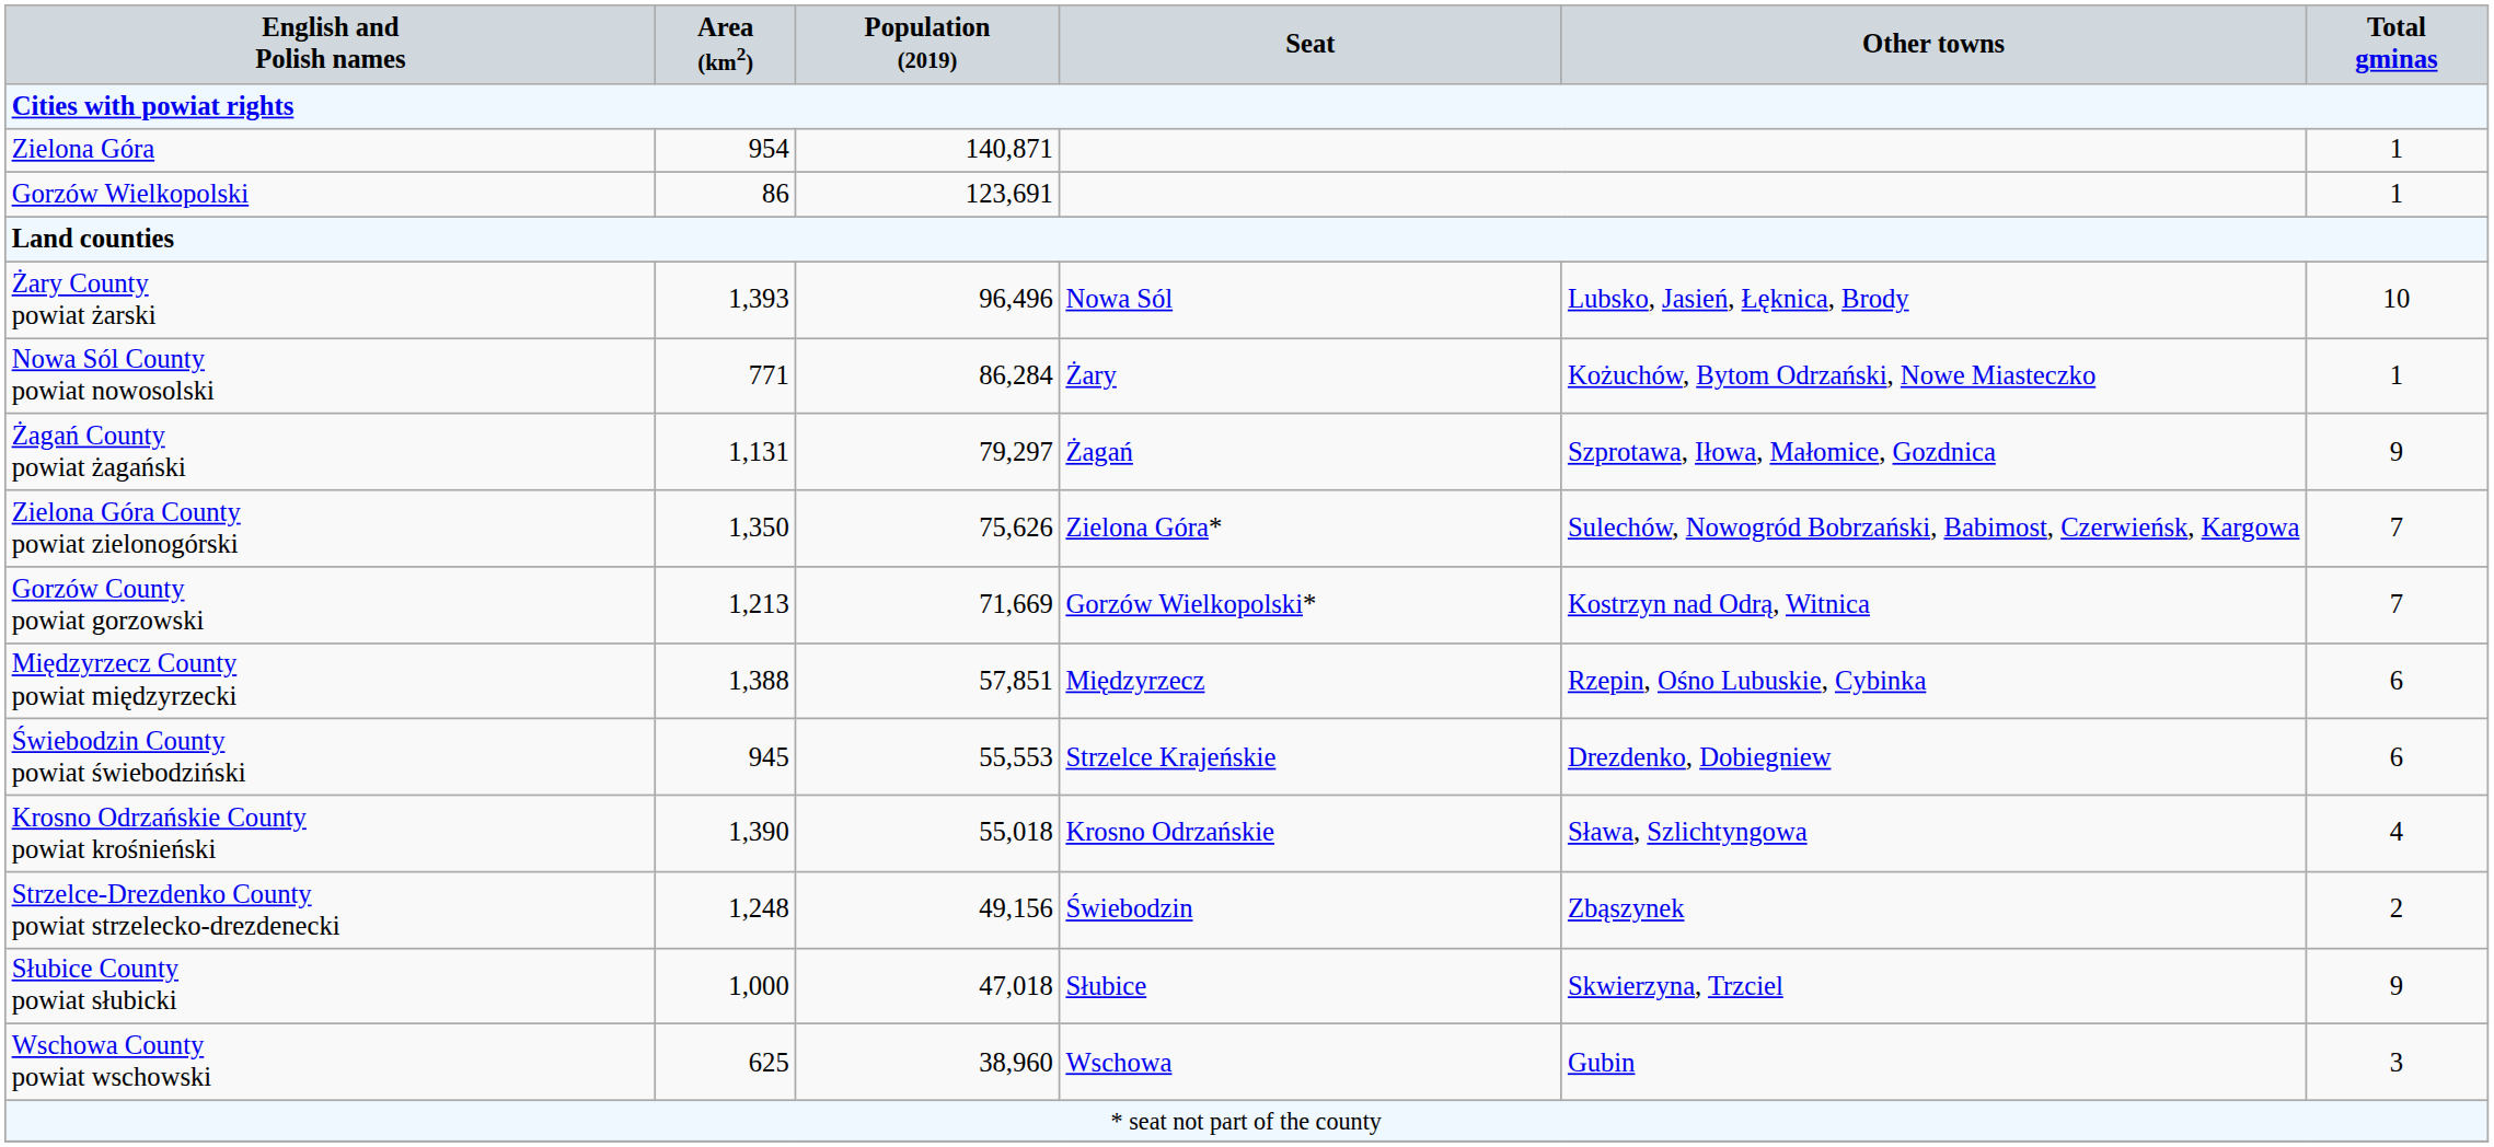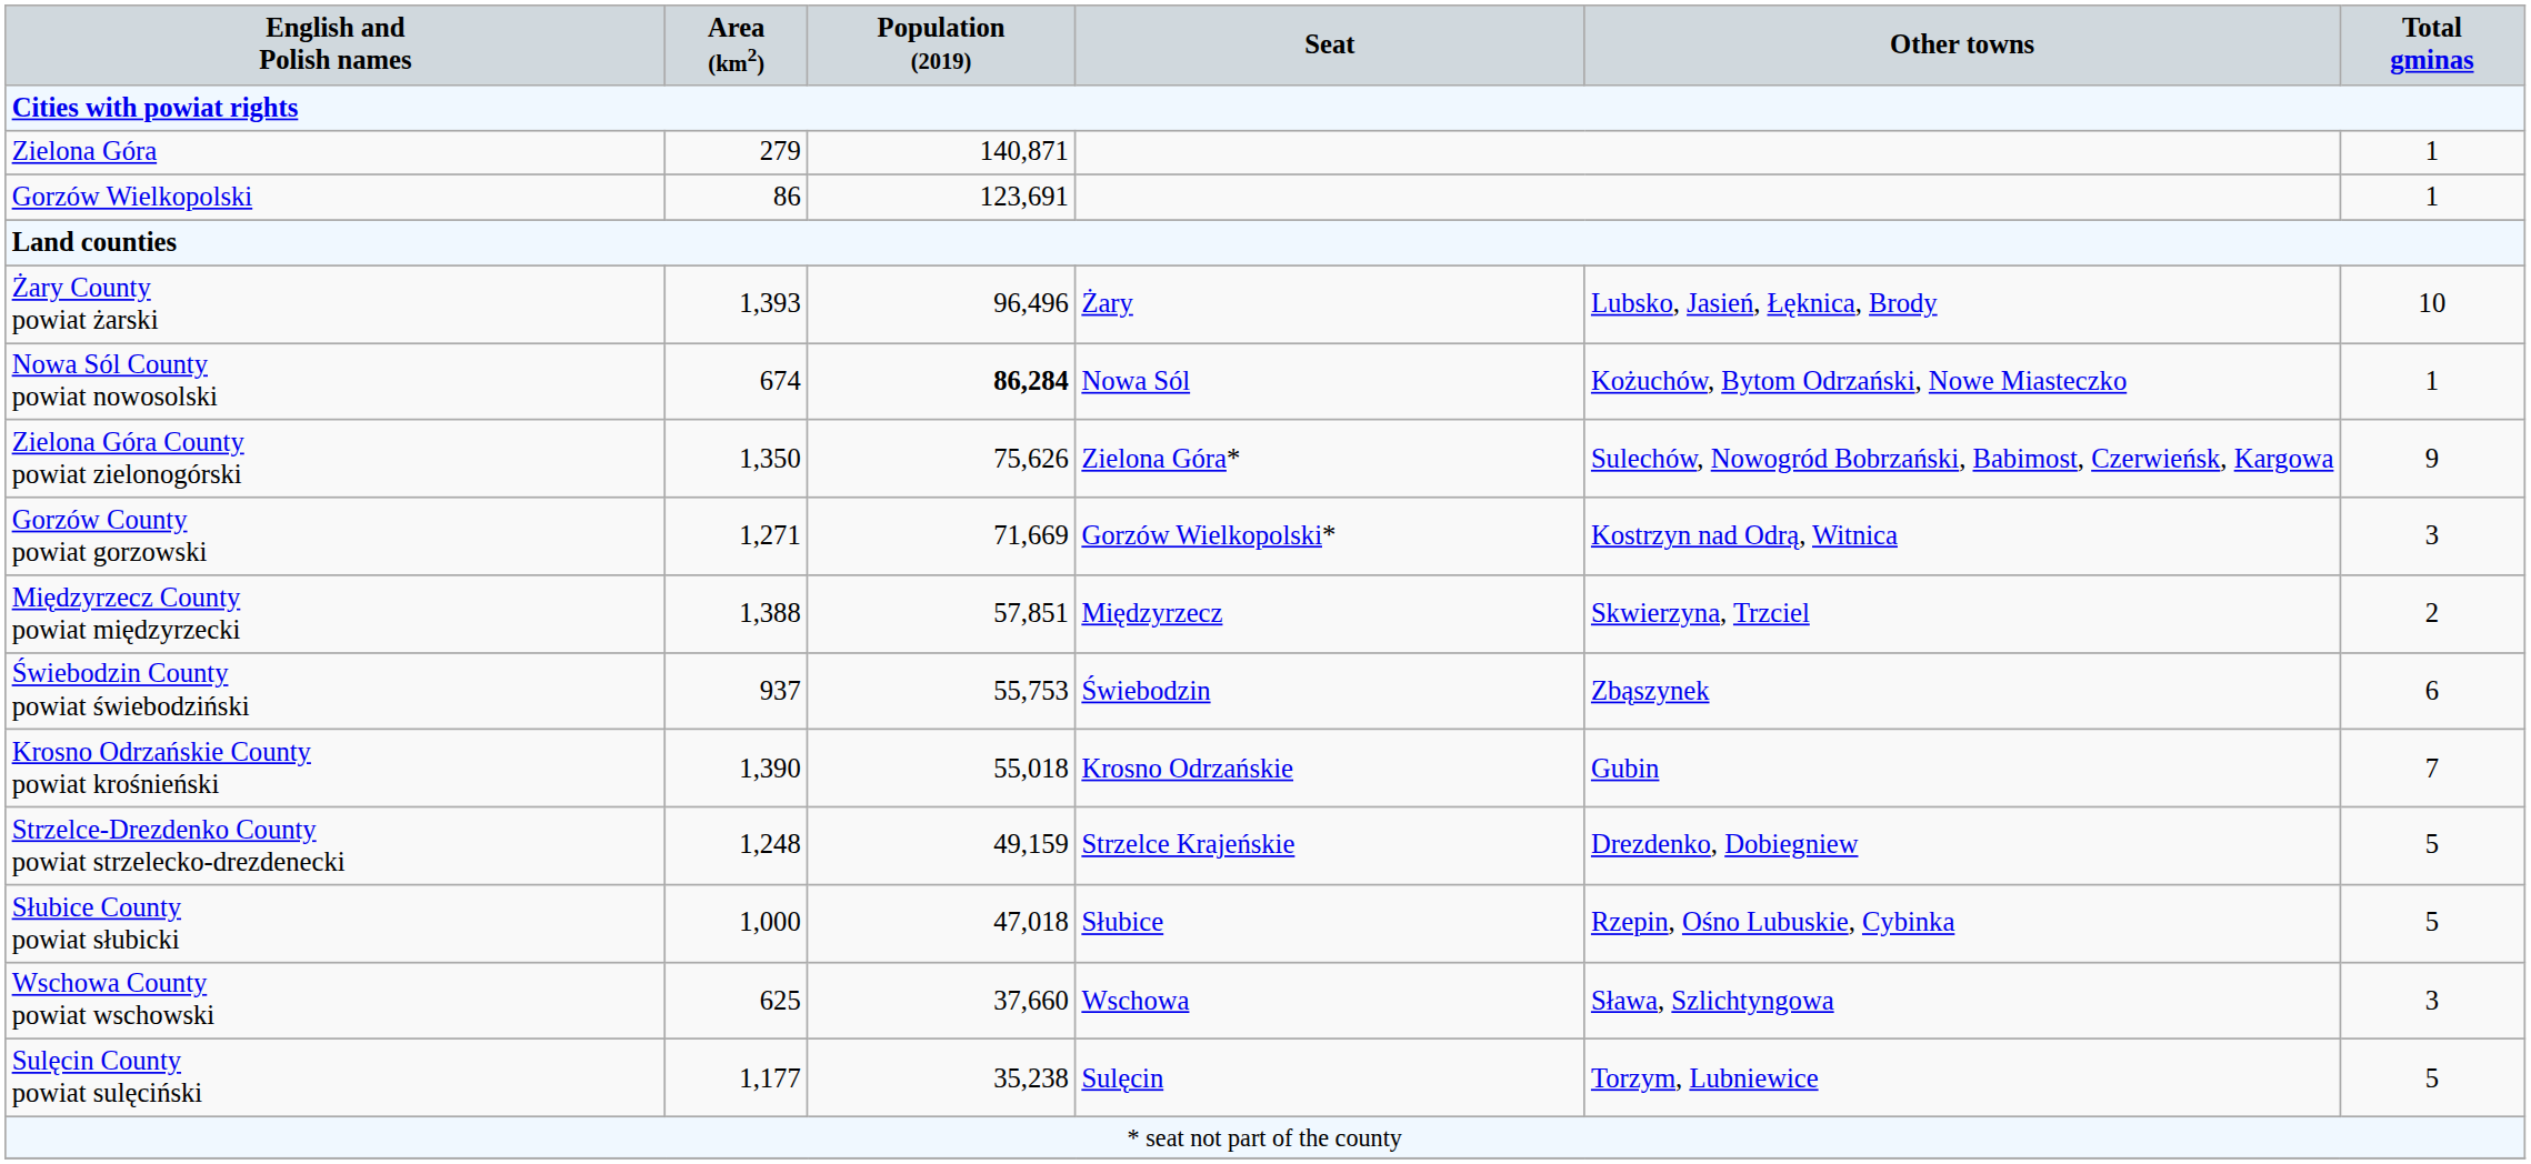 <table class="wikitable" style="font-size:90%">
 <tr bgcolor="D0D8DD">
 <td align="center"><strong>English and<br> Polish names</strong></td>
 <td align="center"><strong>Area<br> <small>(km<sup>2</sup>)</small></strong></td>
 <td align="center"><strong>Population<br> <small>(2019)</small></strong></td>
 <td align="center"><strong>Seat</strong></td>
 <td width="30%" align="center"><strong>Other towns</strong></td>
 <td align="center"><strong>Total<br> <a href='#'>gminas</a></strong></td>
 </tr>
 <tr bgcolor="F0F8FF">
 <td colspan=6><strong><a href='#'>Cities with powiat rights</a></strong></td>
 </tr>
 <tr>
 <td><a href='#'>Zielona Góra</a></td>
-<td align="right">954</td>
+<td align="right">279</td>
 <td align="right">140,871</td>
 <td colspan=2></td>
 <td align="center">1</td>
 </tr>
 <tr>
 <td><a href='#'>Gorzów Wielkopolski</a></td>
 <td align="right">86</td>
 <td align="right">123,691</td>
 <td colspan=2></td>
 <td align="center">1</td>
 </tr>
 <tr bgcolor="F0F8FF">
 <td colspan=6><strong>Land counties</strong></td>
 </tr>
 <tr>
 <td><a href='#'>Żary County</a><br> powiat żarski</td>
 <td align="right">1,393</td>
 <td align="right">96,496</td>
-<td><a href='#'>Nowa Sól</a></td>
+<td><a href='#'>Żary</a></td>
 <td><a href='#'>Lubsko</a>, <a href='#'>Jasień</a>, <a href='#'>Łęknica</a>, <a href='#'>Brody</a></td>
 <td align="center">10</td>
 </tr>
 <tr>
 <td><a href='#'>Nowa Sól County</a><br> powiat nowosolski</td>
-<td align="right">771</td>
-<td align="right">86,284</td>
-<td><a href='#'>Żary</a></td>
+<td align="right">674</td>
+<td align="right"><strong>86,284</strong></td>
+<td><a href='#'>Nowa Sól</a></td>
 <td><a href='#'>Kożuchów</a>, <a href='#'>Bytom Odrzański</a>, <a href='#'>Nowe Miasteczko</a></td>
 <td align="center">1</td>
-</tr>
-<tr>
-<td><a href='#'>Żagań County</a><br> powiat żagański</td>
-<td align="right">1,131</td>
-<td align="right">79,297</td>
-<td><a href='#'>Żagań</a></td>
-<td><a href='#'>Szprotawa</a>, <a href='#'>Iłowa</a>, <a href='#'>Małomice</a>, <a href='#'>Gozdnica</a></td>
-<td align="center">9</td>
 </tr>
 <tr>
 <td><a href='#'>Zielona Góra County</a><br> powiat zielonogórski</td>
 <td align="right">1,350</td>
 <td align="right">75,626</td>
 <td><a href='#'>Zielona Góra</a>*</td>
 <td><a href='#'>Sulechów</a>, <a href='#'>Nowogród Bobrzański</a>, <a href='#'>Babimost</a>, <a href='#'>Czerwieńsk</a>, <a href='#'>Kargowa</a></td>
-<td align="center">7</td>
+<td align="center">9</td>
 </tr>
 <tr>
 <td><a href='#'>Gorzów County</a><br> powiat gorzowski</td>
-<td align="right">1,213</td>
+<td align="right">1,271</td>
 <td align="right">71,669</td>
 <td><a href='#'>Gorzów Wielkopolski</a>*</td>
 <td><a href='#'>Kostrzyn nad Odrą</a>, <a href='#'>Witnica</a></td>
-<td align="center">7</td>
+<td align="center">3</td>
 </tr>
 <tr>
 <td><a href='#'>Międzyrzecz County</a><br> powiat międzyrzecki</td>
 <td align="right">1,388</td>
 <td align="right">57,851</td>
 <td><a href='#'>Międzyrzecz</a></td>
-<td><a href='#'>Rzepin</a>, <a href='#'>Ośno Lubuskie</a>, <a href='#'>Cybinka</a></td>
-<td align="center">6</td>
+<td><a href='#'>Skwierzyna</a>, <a href='#'>Trzciel</a></td>
+<td align="center">2</td>
 </tr>
 <tr>
 <td><a href='#'>Świebodzin County</a><br> powiat świebodziński</td>
-<td align="right">945</td>
-<td align="right">55,553</td>
-<td><a href='#'>Strzelce Krajeńskie</a></td>
-<td><a href='#'>Drezdenko</a>, <a href='#'>Dobiegniew</a></td>
+<td align="right">937</td>
+<td align="right">55,753</td>
+<td><a href='#'>Świebodzin</a></td>
+<td><a href='#'>Zbąszynek</a></td>
 <td align="center">6</td>
 </tr>
 <tr>
 <td><a href='#'>Krosno Odrzańskie County</a><br> powiat krośnieński</td>
 <td align="right">1,390</td>
 <td align="right">55,018</td>
 <td><a href='#'>Krosno Odrzańskie</a></td>
-<td><a href='#'>Sława</a>, <a href='#'>Szlichtyngowa</a></td>
-<td align="center">4</td>
+<td><a href='#'>Gubin</a></td>
+<td align="center">7</td>
 </tr>
 <tr>
 <td><a href='#'>Strzelce-Drezdenko County</a><br> powiat strzelecko-drezdenecki</td>
 <td align="right">1,248</td>
-<td align="right">49,156</td>
-<td><a href='#'>Świebodzin</a></td>
-<td><a href='#'>Zbąszynek</a></td>
-<td align="center">2</td>
+<td align="right">49,159</td>
+<td><a href='#'>Strzelce Krajeńskie</a></td>
+<td><a href='#'>Drezdenko</a>, <a href='#'>Dobiegniew</a></td>
+<td align="center">5</td>
 </tr>
 <tr>
 <td><a href='#'>Słubice County</a><br> powiat słubicki</td>
 <td align="right">1,000</td>
 <td align="right">47,018</td>
 <td><a href='#'>Słubice</a></td>
-<td><a href='#'>Skwierzyna</a>, <a href='#'>Trzciel</a></td>
-<td align="center">9</td>
+<td><a href='#'>Rzepin</a>, <a href='#'>Ośno Lubuskie</a>, <a href='#'>Cybinka</a></td>
+<td align="center">5</td>
 </tr>
 <tr>
 <td><a href='#'>Wschowa County</a><br> powiat wschowski</td>
 <td align="right">625</td>
-<td align="right">38,960</td>
+<td align="right">37,660</td>
 <td><a href='#'>Wschowa</a></td>
-<td><a href='#'>Gubin</a></td>
+<td><a href='#'>Sława</a>, <a href='#'>Szlichtyngowa</a></td>
 <td align="center">3</td>
+</tr>
+<tr>
+<td><a href='#'>Sulęcin County</a><br> powiat sulęciński</td>
+<td align="right">1,177</td>
+<td align="right">35,238</td>
+<td><a href='#'>Sulęcin</a></td>
+<td><a href='#'>Torzym</a>, <a href='#'>Lubniewice</a></td>
+<td align="center">5</td>
 </tr>
 <tr bgcolor="F0F8FF">
 <td colspan=6 style="text-align:center;font-size:90%">* seat not part of the county</td>
 </tr>
 <tr>
 </tr>
 </table>
